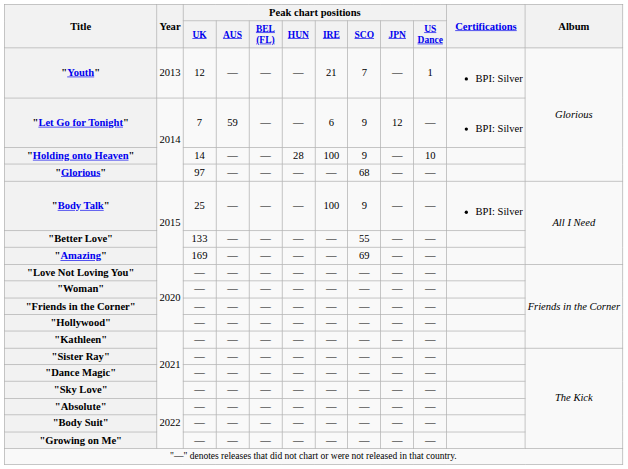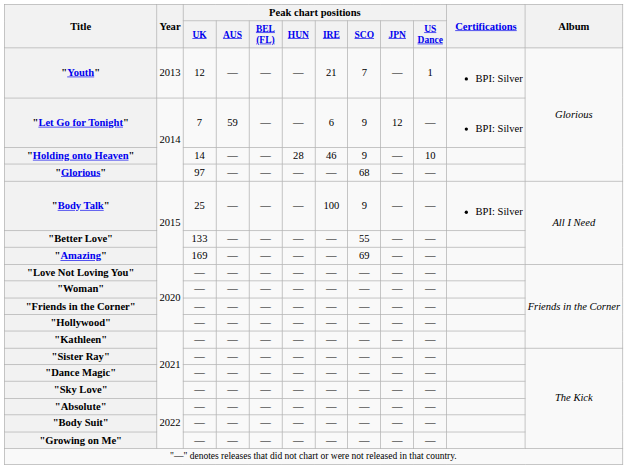 <table class="wikitable plainrowheaders" style="text-align:center;">
 <tr>
 <th scope="col" rowspan="2" style="width:14em;">Title</th>
 <th scope="col" rowspan="2" style="width:1em;">Year</th>
 <th scope="col" colspan="8">Peak chart positions</th>
 <th scope="col" rowspan="2"><a href='#'>Certifications</a></th>
 <th scope="col" rowspan="2">Album</th>
 </tr>
 <tr>
 <th scope="col" style="width:3em;font-size:90%;"><a href='#'>UK</a><br></th>
 <th scope="col" style="width:3em;font-size:90%;"><a href='#'>AUS</a><br></th>
 <th scope="col" style="width:3em;font-size:90%;"><a href='#'>BEL<br>(FL)</a><br></th>
 <th scope="col" style="width:3em;font-size:90%;"><a href='#'>HUN</a><br></th>
 <th scope="col" style="width:3em;font-size:90%;"><a href='#'>IRE</a><br></th>
 <th scope="col" style="width:3em;font-size:90%;"><a href='#'>SCO</a><br></th>
 <th scope="col" style="width:3em;font-size:90%;"><a href='#'>JPN</a><br></th>
 <th scope="col" style="width:3em;font-size:90%;"><a href='#'>US<br>Dance</a><br></th>
 </tr>
 <tr>
 <th scope="row">"<a href='#'>Youth</a>"</th>
 <td>2013</td>
 <td>12</td>
 <td>—</td>
 <td>—</td>
 <td>—</td>
 <td>21</td>
 <td>7</td>
 <td>—</td>
 <td>1</td>
 <td><br><ul><li>BPI: Silver</li></ul></td>
 <td rowspan="4"><em>Glorious</em></td>
 </tr>
 <tr>
 <th scope="row">"<a href='#'>Let Go for Tonight</a>"</th>
 <td rowspan="3">2014</td>
 <td>7</td>
 <td>59</td>
 <td>—</td>
 <td>—</td>
 <td>6</td>
 <td>9</td>
 <td>12</td>
 <td>—</td>
 <td><br><ul><li>BPI: Silver</li></ul></td>
 </tr>
 <tr>
 <th scope="row">"<a href='#'>Holding onto Heaven</a>"</th>
 <td>14</td>
 <td>—</td>
 <td>—</td>
 <td>28</td>
-<td>100</td>
+<td>46</td>
 <td>9</td>
 <td>—</td>
 <td>10</td>
 <td></td>
 </tr>
 <tr>
 <th scope="row">"<a href='#'>Glorious</a>"</th>
 <td>97</td>
 <td>—</td>
 <td>—</td>
 <td>—</td>
 <td>—</td>
 <td>68</td>
 <td>—</td>
 <td>—</td>
 <td></td>
 </tr>
 <tr>
 <th scope="row">"<a href='#'>Body Talk</a>"</th>
 <td rowspan="3">2015</td>
 <td>25</td>
 <td>—</td>
 <td>—</td>
 <td>—</td>
 <td>100</td>
 <td>9</td>
 <td>—</td>
 <td>—</td>
 <td><br><ul><li>BPI: Silver</li></ul></td>
 <td rowspan="3"><em>All I Need</em></td>
 </tr>
 <tr>
 <th scope="row">"Better Love"</th>
 <td>133</td>
 <td>—</td>
 <td>—</td>
 <td>—</td>
 <td>—</td>
 <td>55</td>
 <td>—</td>
 <td>—</td>
 <td></td>
 </tr>
 <tr>
 <th scope="row">"<a href='#'>Amazing</a>"</th>
 <td>169</td>
 <td>—</td>
 <td>—</td>
 <td>—</td>
 <td>—</td>
 <td>69</td>
 <td>—</td>
 <td>—</td>
 <td></td>
 </tr>
 <tr>
 <th scope="row">"Love Not Loving You"</th>
 <td rowspan="4">2020</td>
 <td>—</td>
 <td>—</td>
 <td>—</td>
 <td>—</td>
 <td>—</td>
 <td>—</td>
 <td>—</td>
 <td>—</td>
 <td></td>
 <td rowspan="5"><em>Friends in the Corner</em></td>
 </tr>
 <tr>
 <th scope="row">"Woman"</th>
 <td>—</td>
 <td>—</td>
 <td>—</td>
 <td>—</td>
 <td>—</td>
 <td>—</td>
 <td>—</td>
 <td>—</td>
 <td></td>
 </tr>
 <tr>
 <th scope="row">"Friends in the Corner"</th>
 <td>—</td>
 <td>—</td>
 <td>—</td>
 <td>—</td>
 <td>—</td>
 <td>—</td>
 <td>—</td>
 <td>—</td>
 <td></td>
 </tr>
 <tr>
 <th scope="row">"Hollywood"</th>
 <td>—</td>
 <td>—</td>
 <td>—</td>
 <td>—</td>
 <td>—</td>
 <td>—</td>
 <td>—</td>
 <td>—</td>
 <td></td>
 </tr>
 <tr>
 <th scope="row">"Kathleen"</th>
 <td rowspan="4">2021</td>
 <td>—</td>
 <td>—</td>
 <td>—</td>
 <td>—</td>
 <td>—</td>
 <td>—</td>
 <td>—</td>
 <td>—</td>
 <td></td>
 </tr>
 <tr>
 <th scope="row">"Sister Ray"</th>
 <td>—</td>
 <td>—</td>
 <td>—</td>
 <td>—</td>
 <td>—</td>
 <td>—</td>
 <td>—</td>
 <td>—</td>
 <td></td>
 <td rowspan="6"><em>The Kick</em></td>
 </tr>
 <tr>
 <th scope="row">"Dance Magic"</th>
 <td>—</td>
 <td>—</td>
 <td>—</td>
 <td>—</td>
 <td>—</td>
 <td>—</td>
 <td>—</td>
 <td>—</td>
 <td></td>
 </tr>
 <tr>
 <th scope="row">"Sky Love"</th>
 <td>—</td>
 <td>—</td>
 <td>—</td>
 <td>—</td>
 <td>—</td>
 <td>—</td>
 <td>—</td>
 <td>—</td>
 </tr>
 <tr>
 <th scope="row">"Absolute"</th>
 <td rowspan="3">2022</td>
 <td>—</td>
 <td>—</td>
 <td>—</td>
 <td>—</td>
 <td>—</td>
 <td>—</td>
 <td>—</td>
 <td>—</td>
 <td></td>
 </tr>
 <tr>
 <th scope="row">"Body Suit"</th>
 <td>—</td>
 <td>—</td>
 <td>—</td>
 <td>—</td>
 <td>—</td>
 <td>—</td>
 <td>—</td>
 <td>—</td>
 <td></td>
 </tr>
 <tr>
 <th scope="row">"Growing on Me"</th>
 <td>—</td>
 <td>—</td>
 <td>—</td>
 <td>—</td>
 <td>—</td>
 <td>—</td>
 <td>—</td>
 <td>—</td>
 <td></td>
 </tr>
 <tr>
 <td colspan="13" style="text-align:center; font-size:90%;">"—" denotes releases that did not chart or were not released in that country.</td>
 </tr>
 </table>
